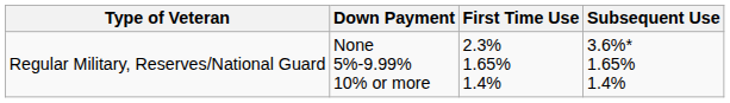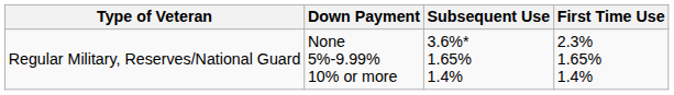 <table class="wikitable">
 <tr>
 <th>Type of Veteran</th>
 <th>Down Payment</th>
+<th>Subsequent Use</th>
 <th>First Time Use</th>
-<th>Subsequent Use</th>
 </tr>
 <tr>
 <td>Regular Military, Reserves/National Guard</td>
 <td>None <br> 5%-9.99%<br>10% or more</td>
+<td>3.6%* <br> 1.65% <br> 1.4%</td>
 <td>2.3% <br> 1.65% <br> 1.4%</td>
-<td>3.6%* <br> 1.65% <br> 1.4%</td>
 </tr>
 </table>
